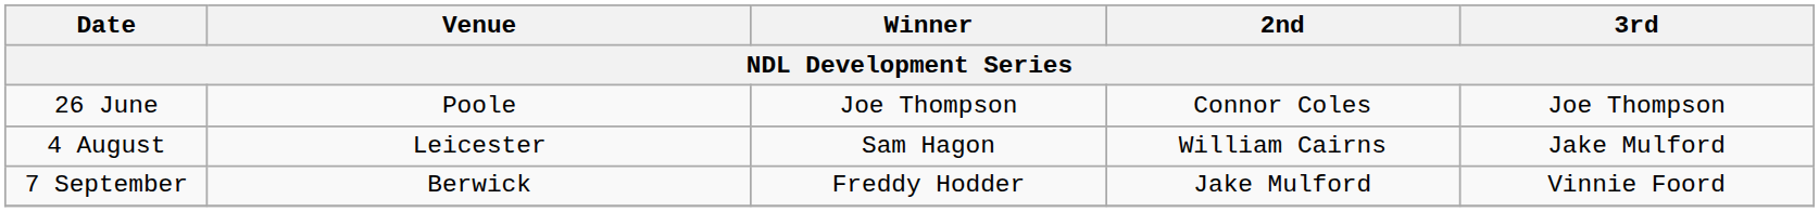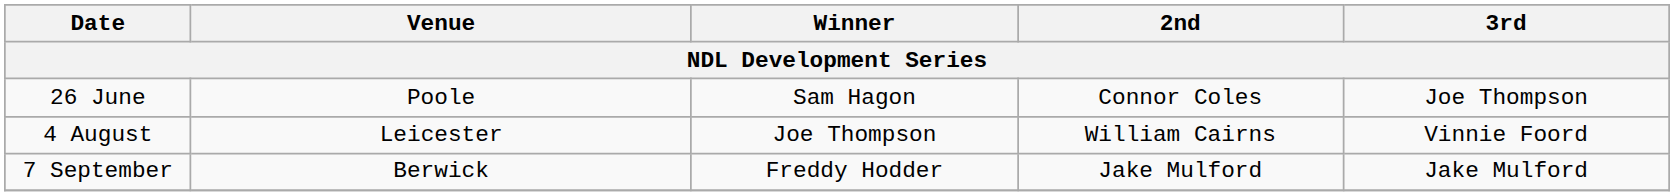 <table class="wikitable" style="text-align:center">
 <tr>
 <th width=100>Date</th>
 <th width=280>Venue</th>
 <th width=180>Winner</th>
 <th width=180>2nd</th>
 <th width=180>3rd</th>
 </tr>
 <tr>
 <th colspan=6>NDL Development Series</th>
 </tr>
 <tr>
 <td align=center>26 June</td>
 <td>Poole</td>
-<td>Joe Thompson</td>
+<td>Sam Hagon</td>
 <td>Connor Coles</td>
 <td>Joe Thompson</td>
 </tr>
 <tr>
 <td align=center>4 August</td>
 <td>Leicester</td>
-<td>Sam Hagon</td>
+<td>Joe Thompson</td>
 <td>William Cairns</td>
-<td>Jake Mulford</td>
+<td>Vinnie Foord</td>
 </tr>
 <tr>
 <td align=center>7 September</td>
 <td>Berwick</td>
 <td>Freddy Hodder</td>
 <td>Jake Mulford</td>
-<td>Vinnie Foord</td>
+<td>Jake Mulford</td>
 </tr>
 <tr>
 </tr>
 </table>
